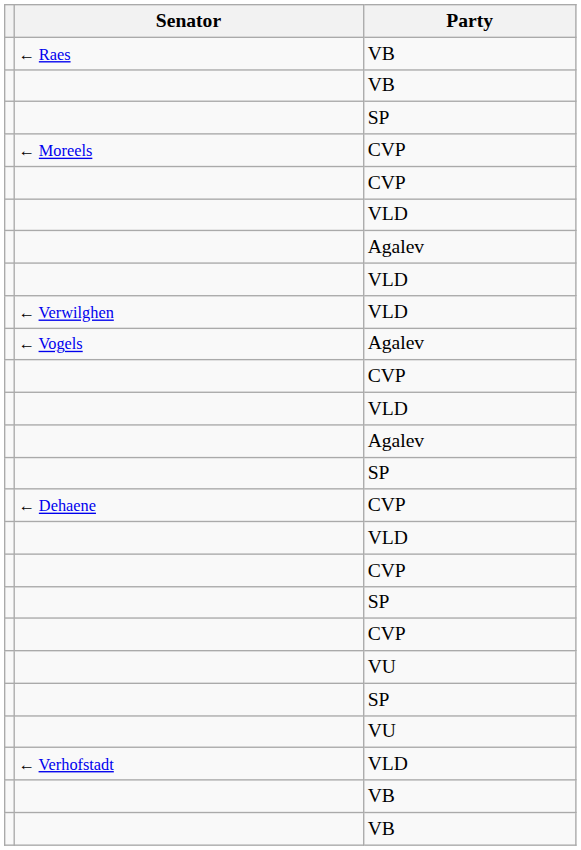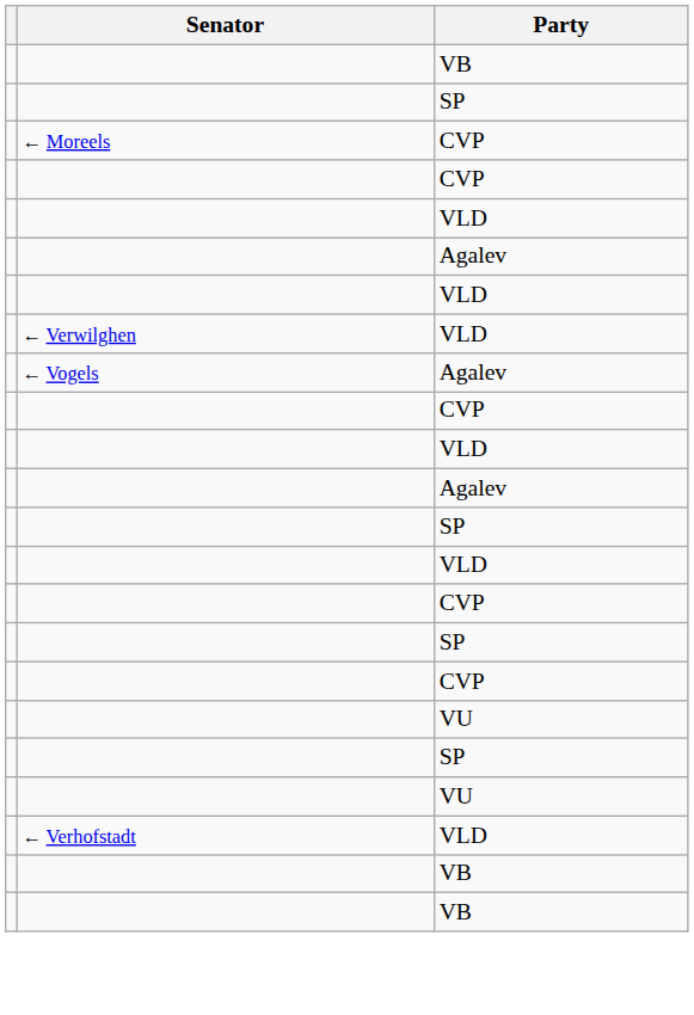 <table class="sortable wikitable" style="text-align:left; font-size:90%">
 <tr>
 <th></th>
 <th style="width:250px;">Senator</th>
 <th style="width:150px;">Party</th>
-</tr>
-<tr>
-<td></td>
-<td> <small>← <a href='#'>Raes</a></small></td>
-<td>VB</td>
 </tr>
 <tr>
 <td></td>
 <td></td>
 <td>VB</td>
 </tr>
 <tr>
 <td></td>
 <td></td>
 <td>SP</td>
 </tr>
 <tr>
 <td></td>
 <td> <small>← <a href='#'>Moreels</a></small></td>
 <td>CVP</td>
 </tr>
 <tr>
 <td></td>
 <td></td>
 <td>CVP</td>
 </tr>
 <tr>
 <td></td>
 <td></td>
 <td>VLD</td>
 </tr>
 <tr>
 <td></td>
 <td></td>
 <td>Agalev</td>
 </tr>
 <tr>
 <td></td>
 <td></td>
 <td>VLD</td>
 </tr>
 <tr>
 <td></td>
 <td> <small>← <a href='#'>Verwilghen</a></small></td>
 <td>VLD</td>
 </tr>
 <tr>
 <td></td>
 <td> <small>← <a href='#'>Vogels</a></small></td>
 <td>Agalev</td>
 </tr>
 <tr>
 <td></td>
 <td></td>
 <td>CVP</td>
 </tr>
 <tr>
 <td></td>
 <td></td>
 <td>VLD</td>
 </tr>
 <tr>
 <td></td>
 <td></td>
 <td>Agalev</td>
 </tr>
 <tr>
 <td></td>
 <td></td>
 <td>SP</td>
 </tr>
 <tr>
 <td></td>
-<td> <small>← <a href='#'>Dehaene</a></small></td>
-<td>CVP</td>
-</tr>
-<tr>
-<td></td>
 <td></td>
 <td>VLD</td>
 </tr>
 <tr>
 <td></td>
 <td></td>
 <td>CVP</td>
 </tr>
 <tr>
 <td></td>
 <td></td>
 <td>SP</td>
 </tr>
 <tr>
 <td></td>
 <td></td>
 <td>CVP</td>
 </tr>
 <tr>
 <td></td>
 <td></td>
 <td>VU</td>
 </tr>
 <tr>
 <td></td>
 <td></td>
 <td>SP</td>
 </tr>
 <tr>
 <td></td>
 <td></td>
 <td>VU</td>
 </tr>
 <tr>
 <td></td>
 <td> <small>← <a href='#'>Verhofstadt</a></small></td>
 <td>VLD</td>
 </tr>
 <tr>
 <td></td>
 <td></td>
 <td>VB</td>
 </tr>
 <tr>
 <td></td>
 <td></td>
 <td>VB</td>
 </tr>
 </table>
